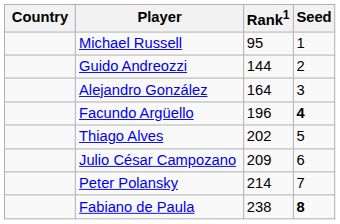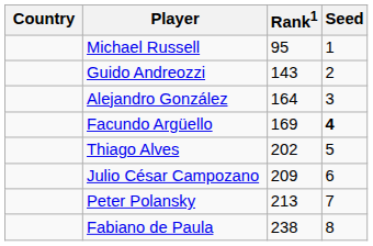 <table class="sortable wikitable">
 <tr>
 <th width="70">Country</th>
 <th width="175">Player</th>
 <th>Rank<sup>1</sup></th>
 <th>Seed</th>
 </tr>
 <tr>
 <td></td>
 <td><a href='#'>Michael Russell</a></td>
 <td>95</td>
 <td>1</td>
 </tr>
 <tr>
 <td></td>
 <td><a href='#'>Guido Andreozzi</a></td>
-<td>144</td>
+<td>143</td>
 <td>2</td>
 </tr>
 <tr>
 <td></td>
 <td><a href='#'>Alejandro González</a></td>
 <td>164</td>
 <td>3</td>
 </tr>
 <tr>
 <td></td>
 <td><a href='#'>Facundo Argüello</a></td>
-<td>196</td>
+<td>169</td>
 <td><strong>4</strong></td>
 </tr>
 <tr>
 <td></td>
 <td><a href='#'>Thiago Alves</a></td>
 <td>202</td>
 <td>5</td>
 </tr>
 <tr>
 <td></td>
 <td><a href='#'>Julio César Campozano</a></td>
 <td>209</td>
 <td>6</td>
 </tr>
 <tr>
 <td></td>
 <td><a href='#'>Peter Polansky</a></td>
-<td>214</td>
+<td>213</td>
 <td>7</td>
 </tr>
 <tr>
 <td></td>
 <td><a href='#'>Fabiano de Paula</a></td>
 <td>238</td>
-<td><strong>8</strong></td>
+<td>8</td>
 </tr>
 </table>
